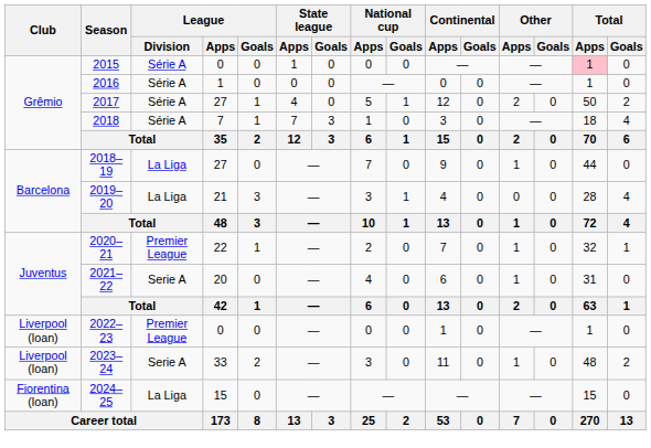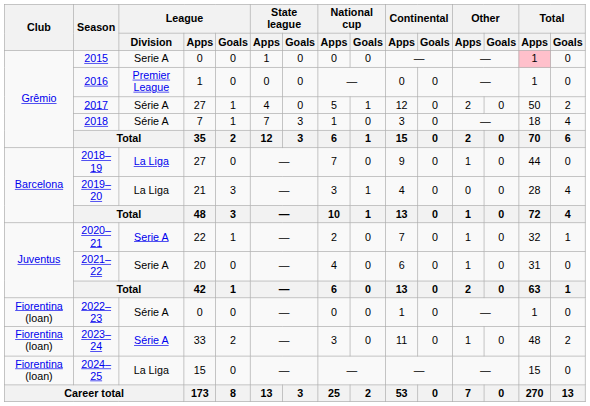 <table class="wikitable" style="text-align: center;">
 <tr>
 <th rowspan="2">Club</th>
 <th rowspan="2">Season</th>
 <th colspan="3">League</th>
 <th colspan="2">State league</th>
 <th colspan="2">National cup</th>
 <th colspan="2">Continental</th>
 <th colspan="2">Other</th>
 <th colspan="2">Total</th>
 </tr>
 <tr>
 <th>Division</th>
 <th>Apps</th>
 <th>Goals</th>
 <th>Apps</th>
 <th>Goals</th>
 <th>Apps</th>
 <th>Goals</th>
 <th>Apps</th>
 <th>Goals</th>
 <th>Apps</th>
 <th>Goals</th>
 <th>Apps</th>
 <th>Goals</th>
 </tr>
 <tr>
 <td rowspan="5"><a href='#'>Grêmio</a></td>
 <td><a href='#'>2015</a></td>
-<td><a href='#'>Série A</a></td>
+<td>Serie A</td>
 <td>0</td>
 <td>0</td>
 <td>1</td>
 <td>0</td>
 <td>0</td>
 <td>0</td>
 <td colspan="2">—</td>
 <td colspan="2">—</td>
 <td style="background: pink;">1</td>
 <td>0</td>
 </tr>
 <tr>
 <td><a href='#'>2016</a></td>
-<td>Série A</td>
+<td><a href='#'>Premier League</a></td>
 <td>1</td>
 <td>0</td>
 <td>0</td>
 <td>0</td>
 <td colspan="2">—</td>
 <td>0</td>
 <td>0</td>
 <td colspan="2">—</td>
 <td>1</td>
 <td>0</td>
 </tr>
 <tr>
 <td><a href='#'>2017</a></td>
 <td>Série A</td>
 <td>27</td>
 <td>1</td>
 <td>4</td>
 <td>0</td>
 <td>5</td>
 <td>1</td>
 <td>12</td>
 <td>0</td>
 <td>2</td>
 <td>0</td>
 <td>50</td>
 <td>2</td>
 </tr>
 <tr>
 <td><a href='#'>2018</a></td>
 <td>Série A</td>
 <td>7</td>
 <td>1</td>
 <td>7</td>
 <td>3</td>
 <td>1</td>
 <td>0</td>
 <td>3</td>
 <td>0</td>
 <td colspan="2">—</td>
 <td>18</td>
 <td>4</td>
 </tr>
 <tr>
 <th colspan="2">Total</th>
 <th>35</th>
 <th>2</th>
 <th>12</th>
 <th>3</th>
 <th>6</th>
 <th>1</th>
 <th>15</th>
 <th>0</th>
 <th>2</th>
 <th>0</th>
 <th>70</th>
 <th>6</th>
 </tr>
 <tr>
 <td rowspan="3"><a href='#'>Barcelona</a></td>
 <td><a href='#'>2018–19</a></td>
 <td><a href='#'>La Liga</a></td>
 <td>27</td>
 <td>0</td>
 <td colspan="2">—</td>
 <td>7</td>
 <td>0</td>
 <td>9</td>
 <td>0</td>
 <td>1</td>
 <td>0</td>
 <td>44</td>
 <td>0</td>
 </tr>
 <tr>
 <td><a href='#'>2019–20</a></td>
 <td>La Liga</td>
 <td>21</td>
 <td>3</td>
 <td colspan="2">—</td>
 <td>3</td>
 <td>1</td>
 <td>4</td>
 <td>0</td>
 <td>0</td>
 <td>0</td>
 <td>28</td>
 <td>4</td>
 </tr>
 <tr>
 <th colspan="2">Total</th>
 <th>48</th>
 <th>3</th>
 <th colspan="2">—</th>
 <th>10</th>
 <th>1</th>
 <th>13</th>
 <th>0</th>
 <th>1</th>
 <th>0</th>
 <th>72</th>
 <th>4</th>
 </tr>
 <tr>
 <td rowspan="3"><a href='#'>Juventus</a></td>
 <td><a href='#'>2020–21</a></td>
-<td><a href='#'>Premier League</a></td>
+<td><a href='#'>Serie A</a></td>
 <td>22</td>
 <td>1</td>
 <td colspan="2">—</td>
 <td>2</td>
 <td>0</td>
 <td>7</td>
 <td>0</td>
 <td>1</td>
 <td>0</td>
 <td>32</td>
 <td>1</td>
 </tr>
 <tr>
 <td><a href='#'>2021–22</a></td>
 <td>Serie A</td>
 <td>20</td>
 <td>0</td>
 <td colspan="2">—</td>
 <td>4</td>
 <td>0</td>
 <td>6</td>
 <td>0</td>
 <td>1</td>
 <td>0</td>
 <td>31</td>
 <td>0</td>
 </tr>
 <tr>
 <th colspan="2">Total</th>
 <th>42</th>
 <th>1</th>
 <th colspan="2">—</th>
 <th>6</th>
 <th>0</th>
 <th>13</th>
 <th>0</th>
 <th>2</th>
 <th>0</th>
 <th>63</th>
 <th>1</th>
 </tr>
 <tr>
-<td><a href='#'>Liverpool</a> (loan)</td>
+<td><a href='#'>Fiorentina</a> (loan)</td>
 <td><a href='#'>2022–23</a></td>
-<td><a href='#'>Premier League</a></td>
+<td>Série A</td>
 <td>0</td>
 <td>0</td>
 <td colspan="2">—</td>
 <td>0</td>
 <td>0</td>
 <td>1</td>
 <td>0</td>
 <td colspan="2">—</td>
 <td>1</td>
 <td>0</td>
 </tr>
 <tr>
-<td><a href='#'>Liverpool</a> (loan)</td>
+<td><a href='#'>Fiorentina</a> (loan)</td>
 <td><a href='#'>2023–24</a></td>
-<td>Serie A</td>
+<td><a href='#'>Série A</a></td>
 <td>33</td>
 <td>2</td>
 <td colspan="2">—</td>
 <td>3</td>
 <td>0</td>
 <td>11</td>
 <td>0</td>
 <td>1</td>
 <td>0</td>
 <td>48</td>
 <td>2</td>
 </tr>
 <tr>
 <td><a href='#'>Fiorentina</a> (loan)</td>
 <td><a href='#'>2024–25</a></td>
 <td>La Liga</td>
 <td>15</td>
 <td>0</td>
 <td colspan="2">—</td>
 <td colspan="2">—</td>
 <td colspan="2">—</td>
 <td colspan="2">—</td>
 <td>15</td>
 <td>0</td>
 </tr>
 <tr>
 <th colspan="3">Career total</th>
 <th>173</th>
 <th>8</th>
 <th>13</th>
 <th>3</th>
 <th>25</th>
 <th>2</th>
 <th>53</th>
 <th>0</th>
 <th>7</th>
 <th>0</th>
 <th>270</th>
 <th>13</th>
 </tr>
 </table>
